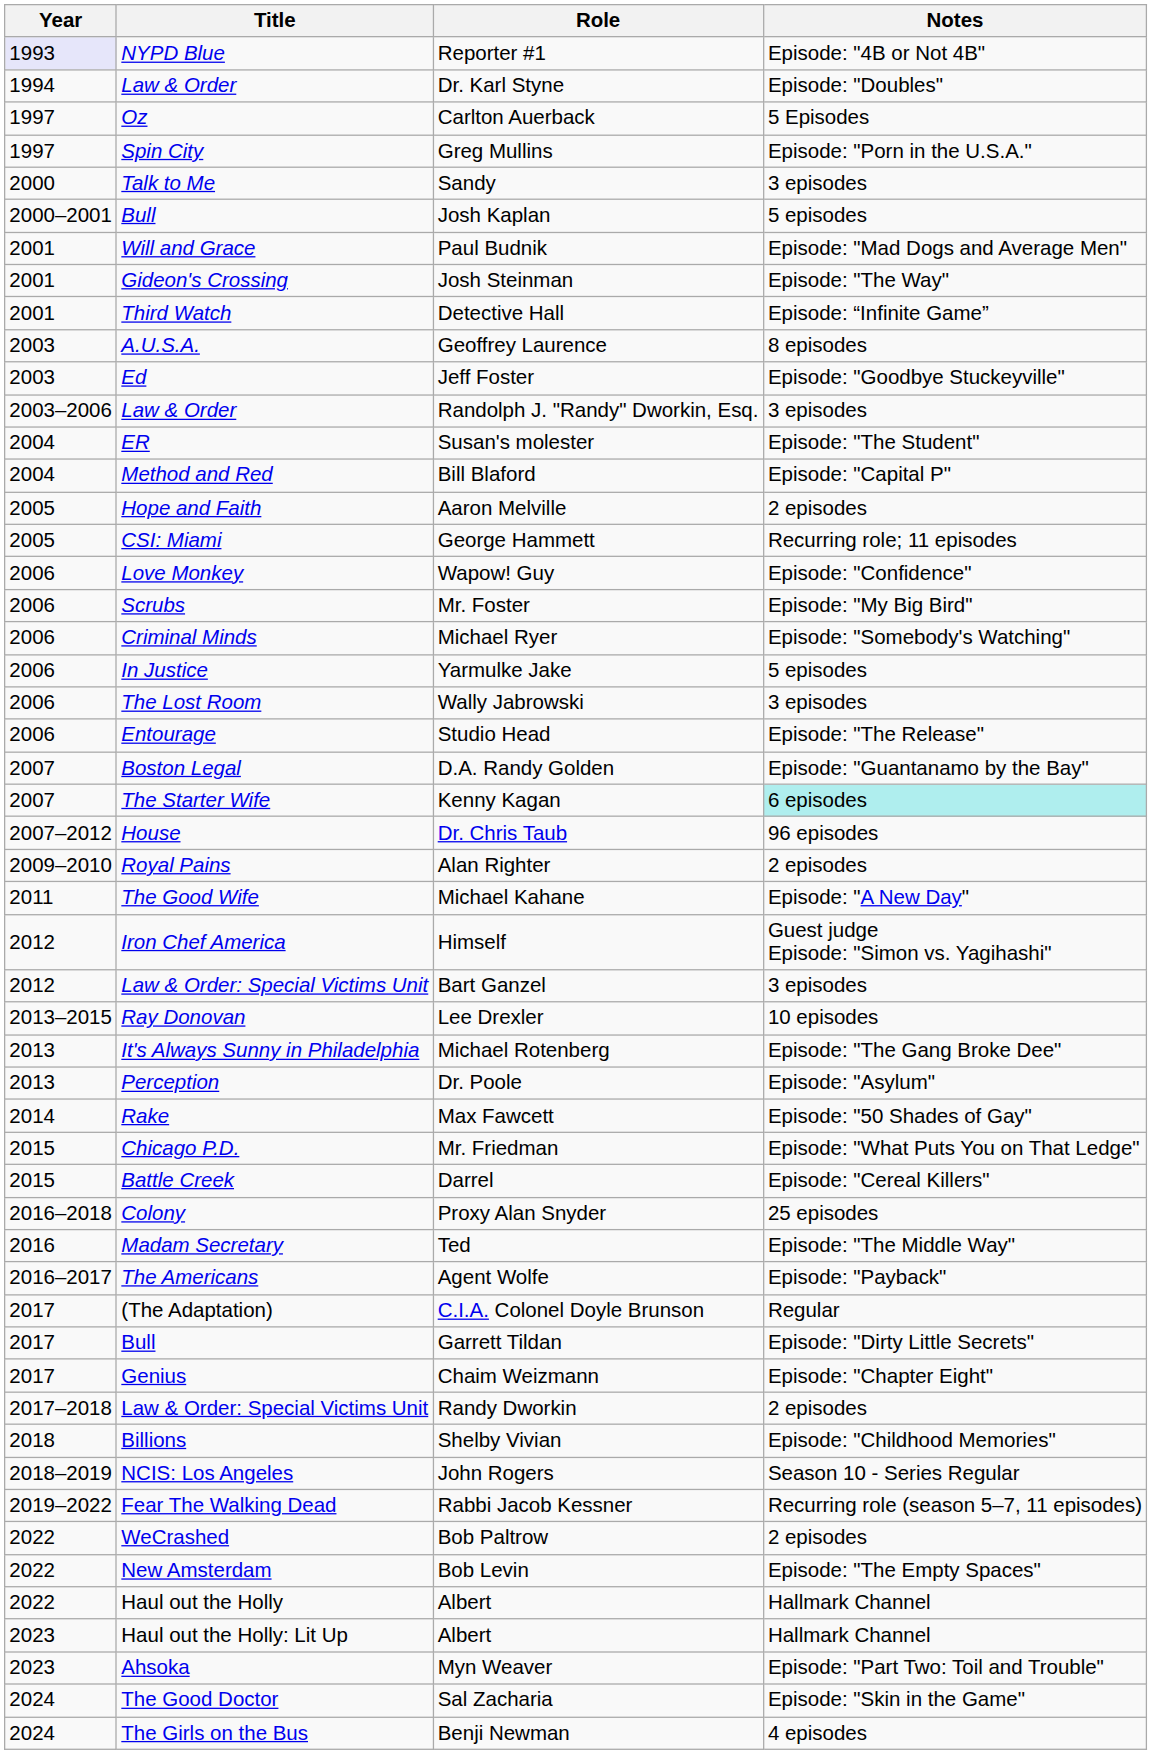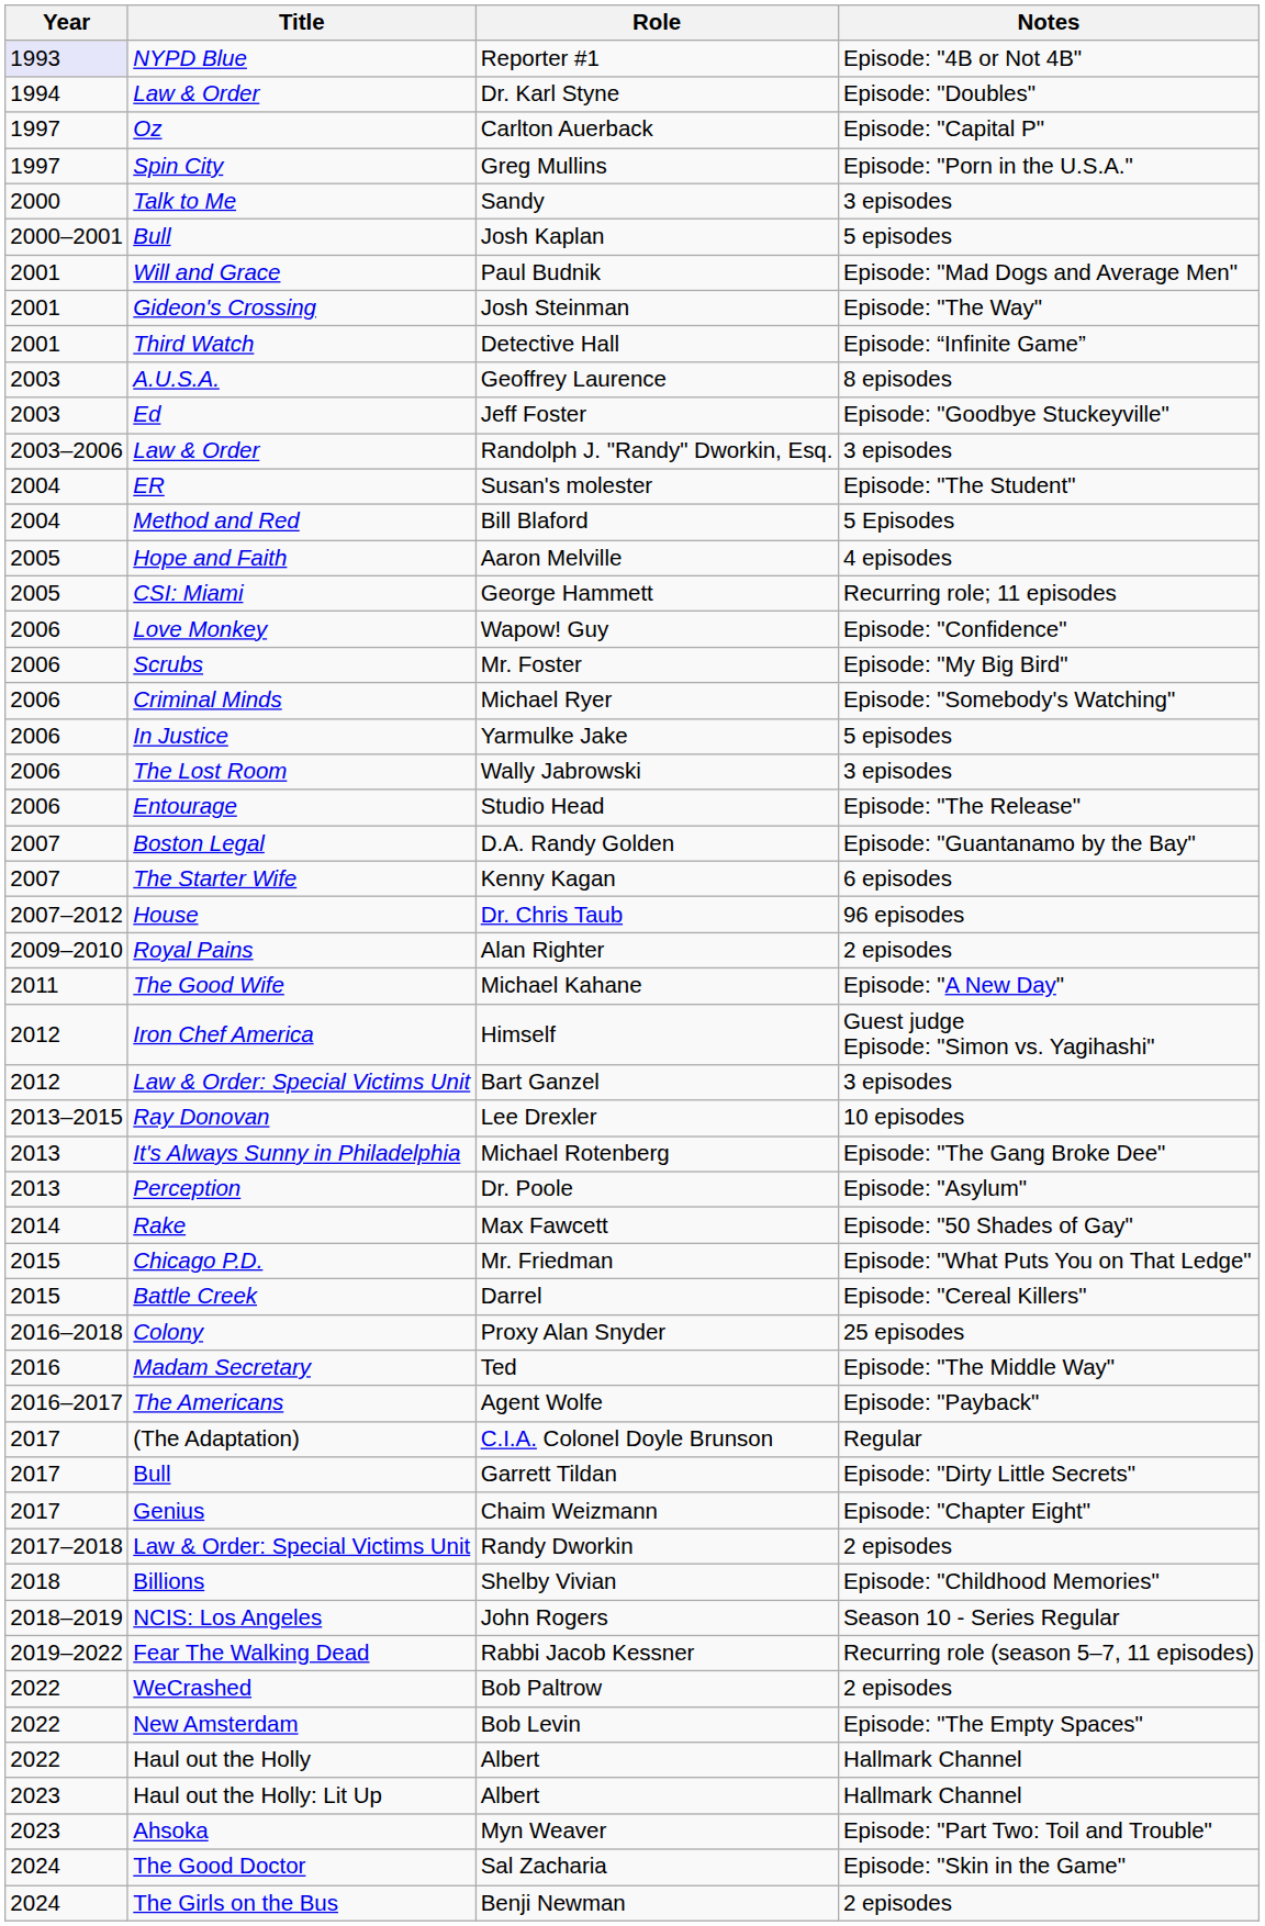 <table class="wikitable sortable">
 <tr>
 <th>Year</th>
 <th>Title</th>
 <th>Role</th>
 <th>Notes</th>
 </tr>
 <tr>
 <td style="background: lavender;">1993</td>
 <td><em><a href='#'>NYPD Blue</a></em></td>
 <td>Reporter #1</td>
 <td>Episode: "4B or Not 4B"</td>
 </tr>
 <tr>
 <td>1994</td>
 <td><em><a href='#'>Law & Order</a></em></td>
 <td>Dr. Karl Styne</td>
 <td>Episode: "Doubles"</td>
 </tr>
 <tr>
 <td>1997</td>
 <td><em><a href='#'>Oz</a></em></td>
 <td>Carlton Auerback</td>
-<td>5 Episodes</td>
+<td>Episode: "Capital P"</td>
 </tr>
 <tr>
 <td>1997</td>
 <td><em><a href='#'>Spin City</a></em></td>
 <td>Greg Mullins</td>
 <td>Episode: "Porn in the U.S.A."</td>
 </tr>
 <tr>
 <td>2000</td>
 <td><em><a href='#'>Talk to Me</a></em></td>
 <td>Sandy</td>
 <td>3 episodes</td>
 </tr>
 <tr>
 <td>2000–2001</td>
 <td><em><a href='#'>Bull</a></em></td>
 <td>Josh Kaplan</td>
 <td>5 episodes</td>
 </tr>
 <tr>
 <td>2001</td>
 <td><em><a href='#'>Will and Grace</a></em></td>
 <td>Paul Budnik</td>
 <td>Episode: "Mad Dogs and Average Men"</td>
 </tr>
 <tr>
 <td>2001</td>
 <td><em><a href='#'>Gideon's Crossing</a></em></td>
 <td>Josh Steinman</td>
 <td>Episode: "The Way"</td>
 </tr>
 <tr>
 <td>2001</td>
 <td><em><a href='#'>Third Watch</a></em></td>
 <td>Detective Hall</td>
 <td>Episode: “Infinite Game”</td>
 </tr>
 <tr>
 <td>2003</td>
 <td><em><a href='#'>A.U.S.A.</a></em></td>
 <td>Geoffrey Laurence</td>
 <td>8 episodes</td>
 </tr>
 <tr>
 <td>2003</td>
 <td><em><a href='#'>Ed</a></em></td>
 <td>Jeff Foster</td>
 <td>Episode: "Goodbye Stuckeyville"</td>
 </tr>
 <tr>
 <td>2003–2006</td>
 <td><em><a href='#'>Law & Order</a></em></td>
 <td>Randolph J. "Randy" Dworkin, Esq.</td>
 <td>3 episodes</td>
 </tr>
 <tr>
 <td>2004</td>
 <td><em><a href='#'>ER</a></em></td>
 <td>Susan's molester</td>
 <td>Episode: "The Student"</td>
 </tr>
 <tr>
 <td>2004</td>
 <td><em><a href='#'>Method and Red</a></em></td>
 <td>Bill Blaford</td>
-<td>Episode: "Capital P"</td>
+<td>5 Episodes</td>
 </tr>
 <tr>
 <td>2005</td>
 <td><em><a href='#'>Hope and Faith</a></em></td>
 <td>Aaron Melville</td>
-<td>2 episodes</td>
+<td>4 episodes</td>
 </tr>
 <tr>
 <td>2005</td>
 <td><em><a href='#'>CSI: Miami</a></em></td>
 <td>George Hammett</td>
 <td>Recurring role; 11 episodes</td>
 </tr>
 <tr>
 <td>2006</td>
 <td><em><a href='#'>Love Monkey</a></em></td>
 <td>Wapow! Guy</td>
 <td>Episode: "Confidence"</td>
 </tr>
 <tr>
 <td>2006</td>
 <td><em><a href='#'>Scrubs</a></em></td>
 <td>Mr. Foster</td>
 <td>Episode: "My Big Bird"</td>
 </tr>
 <tr>
 <td>2006</td>
 <td><em><a href='#'>Criminal Minds</a></em></td>
 <td>Michael Ryer</td>
 <td>Episode: "Somebody's Watching"</td>
 </tr>
 <tr>
 <td>2006</td>
 <td><em><a href='#'>In Justice</a></em></td>
 <td>Yarmulke Jake</td>
 <td>5 episodes</td>
 </tr>
 <tr>
 <td>2006</td>
 <td><em><a href='#'>The Lost Room</a></em></td>
 <td>Wally Jabrowski</td>
 <td>3 episodes</td>
 </tr>
 <tr>
 <td>2006</td>
 <td><em><a href='#'>Entourage</a></em></td>
 <td>Studio Head</td>
 <td>Episode: "The Release"</td>
 </tr>
 <tr>
 <td>2007</td>
 <td><em><a href='#'>Boston Legal</a></em></td>
 <td>D.A. Randy Golden</td>
 <td>Episode: "Guantanamo by the Bay"</td>
 </tr>
 <tr>
 <td>2007</td>
 <td><em><a href='#'>The Starter Wife</a></em></td>
 <td>Kenny Kagan</td>
-<td style="background: paleturquoise;">6 episodes</td>
+<td>6 episodes</td>
 </tr>
 <tr>
 <td>2007–2012</td>
 <td><em><a href='#'>House</a></em></td>
 <td><a href='#'>Dr. Chris Taub</a></td>
 <td>96 episodes</td>
 </tr>
 <tr>
 <td>2009–2010</td>
 <td><em><a href='#'>Royal Pains</a></em></td>
 <td>Alan Righter</td>
 <td>2 episodes</td>
 </tr>
 <tr>
 <td>2011</td>
 <td><em><a href='#'>The Good Wife</a></em></td>
 <td>Michael Kahane</td>
 <td>Episode: "<a href='#'>A New Day</a>"</td>
 </tr>
 <tr>
 <td>2012</td>
 <td><em><a href='#'>Iron Chef America</a></em></td>
 <td>Himself</td>
 <td>Guest judge<br>Episode: "Simon vs. Yagihashi"</td>
 </tr>
 <tr>
 <td>2012</td>
 <td><em><a href='#'>Law & Order: Special Victims Unit</a></em></td>
 <td>Bart Ganzel</td>
 <td>3 episodes</td>
 </tr>
 <tr>
 <td>2013–2015</td>
 <td><em><a href='#'>Ray Donovan</a></em></td>
 <td>Lee Drexler</td>
 <td>10 episodes</td>
 </tr>
 <tr>
 <td>2013</td>
 <td><em><a href='#'>It's Always Sunny in Philadelphia</a></em></td>
 <td>Michael Rotenberg</td>
 <td>Episode: "The Gang Broke Dee"</td>
 </tr>
 <tr>
 <td>2013</td>
 <td><em><a href='#'>Perception</a></em></td>
 <td>Dr. Poole</td>
 <td>Episode: "Asylum"</td>
 </tr>
 <tr>
 <td>2014</td>
 <td><em><a href='#'>Rake</a></em></td>
 <td>Max Fawcett</td>
 <td>Episode: "50 Shades of Gay"</td>
 </tr>
 <tr>
 <td>2015</td>
 <td><em><a href='#'>Chicago P.D.</a></em></td>
 <td>Mr. Friedman</td>
 <td>Episode: "What Puts You on That Ledge"</td>
 </tr>
 <tr>
 <td>2015</td>
 <td><em><a href='#'>Battle Creek</a></em></td>
 <td>Darrel</td>
 <td>Episode: "Cereal Killers"</td>
 </tr>
 <tr>
 <td>2016–2018</td>
 <td><em><a href='#'>Colony</a></em></td>
 <td>Proxy Alan Snyder</td>
 <td>25 episodes</td>
 </tr>
 <tr>
 <td>2016</td>
 <td><em><a href='#'>Madam Secretary</a></em></td>
 <td>Ted</td>
 <td>Episode: "The Middle Way"</td>
 </tr>
 <tr>
 <td>2016–2017</td>
 <td><em><a href='#'>The Americans</a></em></td>
 <td>Agent Wolfe</td>
 <td>Episode: "Payback"</td>
 </tr>
 <tr>
 <td>2017</td>
 <td><em></em> (The Adaptation)<em></td>
 <td><a href='#'>C.I.A.</a> Colonel Doyle Brunson</td>
 <td>Regular</td>
 </tr>
 <tr>
 <td>2017</td>
 <td></em><a href='#'>Bull</a><em></td>
 <td>Garrett Tildan</td>
 <td>Episode: "Dirty Little Secrets"</td>
 </tr>
 <tr>
 <td>2017</td>
 <td></em><a href='#'>Genius</a><em></td>
 <td>Chaim Weizmann</td>
 <td>Episode: "Chapter Eight"</td>
 </tr>
 <tr>
 <td>2017–2018</td>
 <td></em><a href='#'>Law & Order: Special Victims Unit</a><em></td>
 <td>Randy Dworkin</td>
 <td>2 episodes</td>
 </tr>
 <tr>
 <td>2018</td>
 <td></em><a href='#'>Billions</a><em></td>
 <td>Shelby Vivian</td>
 <td>Episode: "Childhood Memories"</td>
 </tr>
 <tr>
 <td>2018–2019</td>
 <td></em><a href='#'>NCIS: Los Angeles</a><em></td>
 <td>John Rogers</td>
 <td>Season 10 - Series Regular</td>
 </tr>
 <tr>
 <td>2019–2022</td>
 <td></em><a href='#'>Fear The Walking Dead</a><em></td>
 <td>Rabbi Jacob Kessner</td>
 <td>Recurring role (season 5–7, 11 episodes)</td>
 </tr>
 <tr>
 <td>2022</td>
 <td></em><a href='#'>WeCrashed</a><em></td>
 <td>Bob Paltrow</td>
 <td>2 episodes</td>
 </tr>
 <tr>
 <td>2022</td>
 <td></em><a href='#'>New Amsterdam</a><em></td>
 <td>Bob Levin</td>
 <td>Episode: "The Empty Spaces"</td>
 </tr>
 <tr>
 <td>2022</td>
 <td></em>Haul out the Holly<em></td>
 <td>Albert</td>
 <td>Hallmark Channel</td>
 </tr>
 <tr>
 <td>2023</td>
 <td></em>Haul out the Holly: Lit Up<em></td>
 <td>Albert</td>
 <td>Hallmark Channel</td>
 </tr>
 <tr>
 <td>2023</td>
 <td></em><a href='#'>Ahsoka</a><em></td>
 <td>Myn Weaver</td>
 <td>Episode: "Part Two: Toil and Trouble"</td>
 </tr>
 <tr>
 <td>2024</td>
 <td></em><a href='#'>The Good Doctor</a><em></td>
 <td>Sal Zacharia</td>
 <td>Episode: "Skin in the Game"</td>
 </tr>
 <tr>
 <td>2024</td>
 <td></em><a href='#'>The Girls on the Bus</a><em></td>
 <td>Benji Newman</td>
-<td>4 episodes</td>
+<td>2 episodes</td>
 </tr>
 </table>
